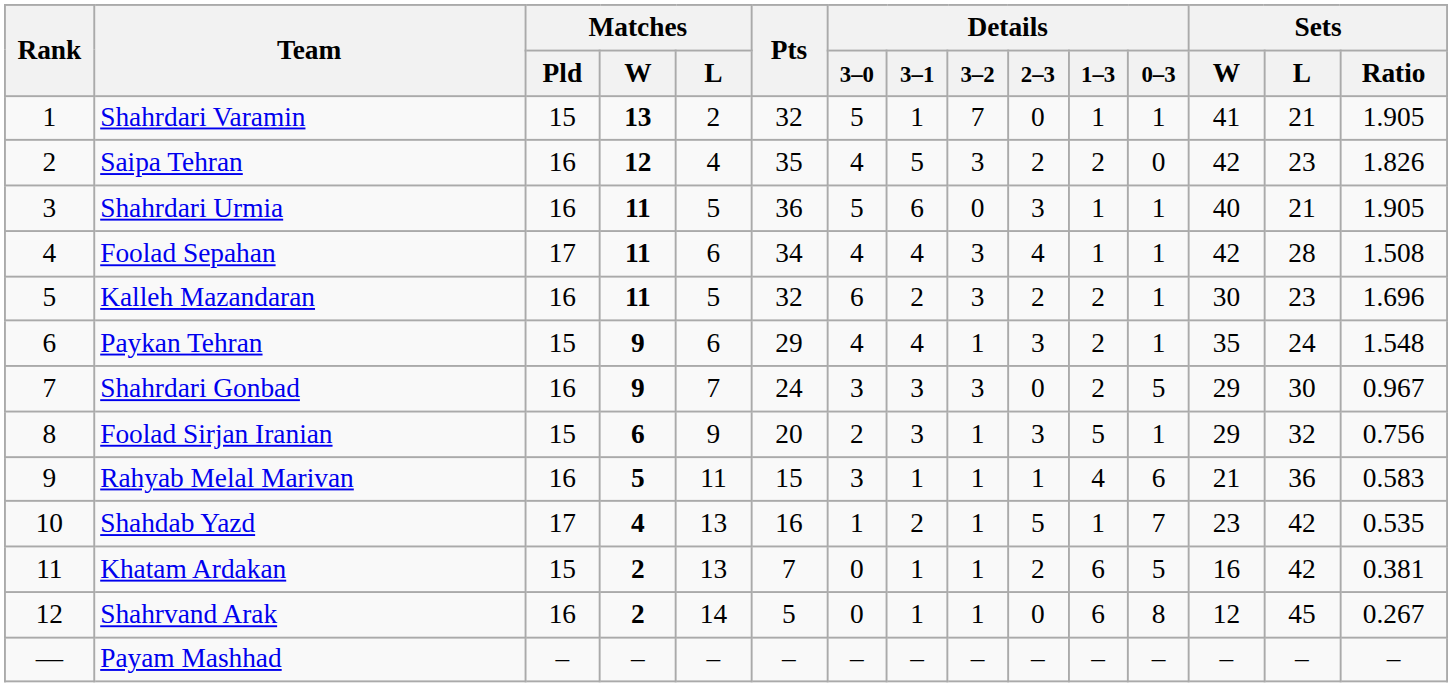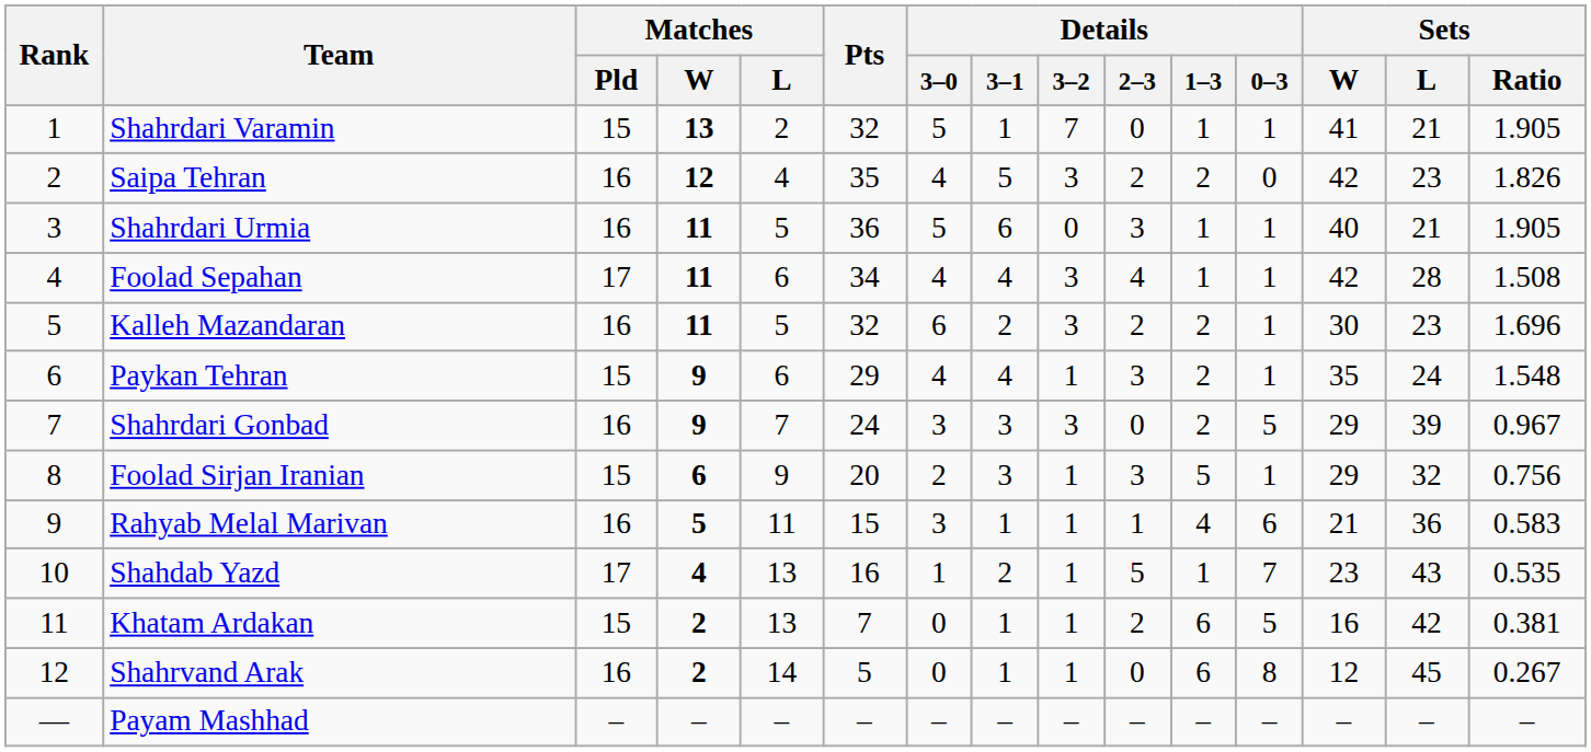 <table class="wikitable" style="text-align:center; font-size:90%">
 <tr>
 <th rowspan=2 width=40>Rank</th>
 <th rowspan=2 width=220>Team</th>
 <th colspan=3>Matches</th>
 <th rowspan=2 width=33>Pts</th>
 <th colspan=6>Details</th>
 <th colspan=3>Sets</th>
 </tr>
 <tr>
 <th width=33>Pld</th>
 <th width=33>W</th>
 <th width=33>L</th>
 <th width=25><small>3–0</small></th>
 <th width=25><small>3–1</small></th>
 <th width=25><small>3–2</small></th>
 <th width=25><small>2–3</small></th>
 <th width=25><small>1–3</small></th>
 <th width=25><small>0–3</small></th>
 <th width=33>W</th>
 <th width=33>L</th>
 <th width=50>Ratio</th>
 </tr>
 <tr>
 <td>1</td>
 <td style="text-align:left"><a href='#'>Shahrdari Varamin</a></td>
 <td>15</td>
 <td><strong>13</strong></td>
 <td>2</td>
 <td>32</td>
 <td>5</td>
 <td>1</td>
 <td>7</td>
 <td>0</td>
 <td>1</td>
 <td>1</td>
 <td>41</td>
 <td>21</td>
 <td>1.905</td>
 </tr>
 <tr>
 <td>2</td>
 <td style="text-align:left"><a href='#'>Saipa Tehran</a></td>
 <td>16</td>
 <td><strong>12</strong></td>
 <td>4</td>
 <td>35</td>
 <td>4</td>
 <td>5</td>
 <td>3</td>
 <td>2</td>
 <td>2</td>
 <td>0</td>
 <td>42</td>
 <td>23</td>
 <td>1.826</td>
 </tr>
 <tr>
 <td>3</td>
 <td style="text-align:left"><a href='#'>Shahrdari Urmia</a></td>
 <td>16</td>
 <td><strong>11</strong></td>
 <td>5</td>
 <td>36</td>
 <td>5</td>
 <td>6</td>
 <td>0</td>
 <td>3</td>
 <td>1</td>
 <td>1</td>
 <td>40</td>
 <td>21</td>
 <td>1.905</td>
 </tr>
 <tr>
 <td>4</td>
 <td style="text-align:left"><a href='#'>Foolad Sepahan</a></td>
 <td>17</td>
 <td><strong>11</strong></td>
 <td>6</td>
 <td>34</td>
 <td>4</td>
 <td>4</td>
 <td>3</td>
 <td>4</td>
 <td>1</td>
 <td>1</td>
 <td>42</td>
 <td>28</td>
 <td>1.508</td>
 </tr>
 <tr>
 <td>5</td>
 <td style="text-align:left"><a href='#'>Kalleh Mazandaran</a></td>
 <td>16</td>
 <td><strong>11</strong></td>
 <td>5</td>
 <td>32</td>
 <td>6</td>
 <td>2</td>
 <td>3</td>
 <td>2</td>
 <td>2</td>
 <td>1</td>
 <td>30</td>
 <td>23</td>
 <td>1.696</td>
 </tr>
 <tr>
 <td>6</td>
 <td style="text-align:left"><a href='#'>Paykan Tehran</a></td>
 <td>15</td>
 <td><strong>9</strong></td>
 <td>6</td>
 <td>29</td>
 <td>4</td>
 <td>4</td>
 <td>1</td>
 <td>3</td>
 <td>2</td>
 <td>1</td>
 <td>35</td>
 <td>24</td>
 <td>1.548</td>
 </tr>
 <tr>
 <td>7</td>
 <td style="text-align:left"><a href='#'>Shahrdari Gonbad</a></td>
 <td>16</td>
 <td><strong>9</strong></td>
 <td>7</td>
 <td>24</td>
 <td>3</td>
 <td>3</td>
 <td>3</td>
 <td>0</td>
 <td>2</td>
 <td>5</td>
 <td>29</td>
-<td>30</td>
+<td>39</td>
 <td>0.967</td>
 </tr>
 <tr>
 <td>8</td>
 <td style="text-align:left"><a href='#'>Foolad Sirjan Iranian</a></td>
 <td>15</td>
 <td><strong>6</strong></td>
 <td>9</td>
 <td>20</td>
 <td>2</td>
 <td>3</td>
 <td>1</td>
 <td>3</td>
 <td>5</td>
 <td>1</td>
 <td>29</td>
 <td>32</td>
 <td>0.756</td>
 </tr>
 <tr>
 <td>9</td>
 <td style="text-align:left"><a href='#'>Rahyab Melal Marivan</a></td>
 <td>16</td>
 <td><strong>5</strong></td>
 <td>11</td>
 <td>15</td>
 <td>3</td>
 <td>1</td>
 <td>1</td>
 <td>1</td>
 <td>4</td>
 <td>6</td>
 <td>21</td>
 <td>36</td>
 <td>0.583</td>
 </tr>
 <tr>
 <td>10</td>
 <td style="text-align:left"><a href='#'>Shahdab Yazd</a></td>
 <td>17</td>
 <td><strong>4</strong></td>
 <td>13</td>
 <td>16</td>
 <td>1</td>
 <td>2</td>
 <td>1</td>
 <td>5</td>
 <td>1</td>
 <td>7</td>
 <td>23</td>
-<td>42</td>
+<td>43</td>
 <td>0.535</td>
 </tr>
 <tr>
 <td>11</td>
 <td style="text-align:left"><a href='#'>Khatam Ardakan</a></td>
 <td>15</td>
 <td><strong>2</strong></td>
 <td>13</td>
 <td>7</td>
 <td>0</td>
 <td>1</td>
 <td>1</td>
 <td>2</td>
 <td>6</td>
 <td>5</td>
 <td>16</td>
 <td>42</td>
 <td>0.381</td>
 </tr>
 <tr>
 <td>12</td>
 <td style="text-align:left"><a href='#'>Shahrvand Arak</a></td>
 <td>16</td>
 <td><strong>2</strong></td>
 <td>14</td>
 <td>5</td>
 <td>0</td>
 <td>1</td>
 <td>1</td>
 <td>0</td>
 <td>6</td>
 <td>8</td>
 <td>12</td>
 <td>45</td>
 <td>0.267</td>
 </tr>
 <tr>
 <td>—</td>
 <td style="text-align:left"><a href='#'>Payam Mashhad</a></td>
 <td>–</td>
 <td>–</td>
 <td>–</td>
 <td>–</td>
 <td>–</td>
 <td>–</td>
 <td>–</td>
 <td>–</td>
 <td>–</td>
 <td>–</td>
 <td>–</td>
 <td>–</td>
 <td>–</td>
 </tr>
 </table>
